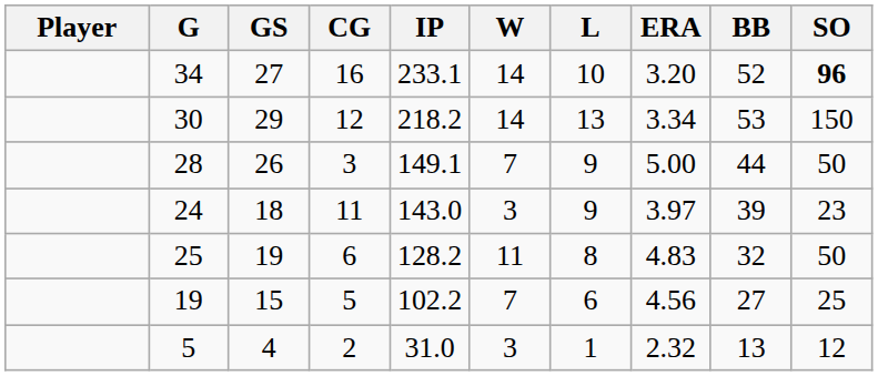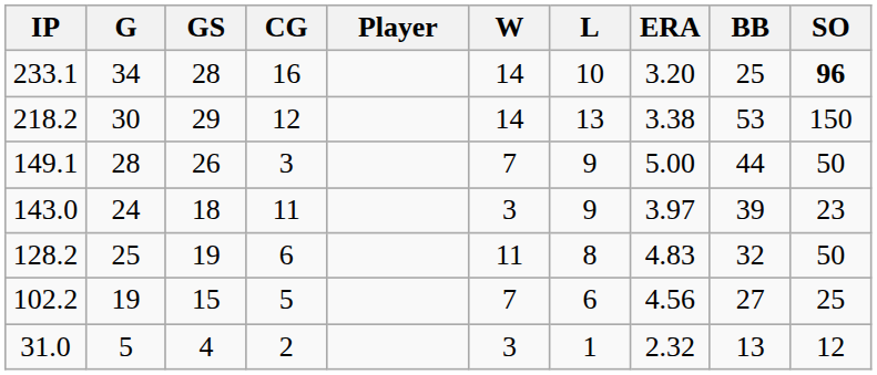 <table class="wikitable sortable">
 <tr>
-<th bgcolor="#DDDDFF" width="16%">Player</th>
+<th bgcolor="#DDDDFF" width="9%">IP</th>
 <th bgcolor="#DDDDFF" width="9%">G</th>
 <th bgcolor="#DDDDFF" width="9%">GS</th>
 <th bgcolor="#DDDDFF" width="9%">CG</th>
-<th bgcolor="#DDDDFF" width="9%">IP</th>
+<th bgcolor="#DDDDFF" width="16%">Player</th>
 <th bgcolor="#DDDDFF" width="9%">W</th>
 <th bgcolor="#DDDDFF" width="9%">L</th>
 <th bgcolor="#DDDDFF" width="9%">ERA</th>
 <th bgcolor="#DDDDFF" width="9%">BB</th>
 <th bgcolor="#DDDDFF" width="9%">SO</th>
 </tr>
 <tr align="center">
+<td>233.1</td>
+<td>34</td>
+<td>28</td>
+<td>16</td>
 <td></td>
-<td>34</td>
-<td>27</td>
-<td>16</td>
-<td>233.1</td>
 <td>14</td>
 <td>10</td>
 <td>3.20</td>
-<td>52</td>
+<td>25</td>
 <td><strong>96</strong></td>
 </tr>
 <tr align="center">
-<td></td>
+<td>218.2</td>
 <td>30</td>
 <td>29</td>
 <td>12</td>
-<td>218.2</td>
+<td></td>
 <td>14</td>
 <td>13</td>
-<td>3.34</td>
+<td>3.38</td>
 <td>53</td>
 <td>150</td>
 </tr>
 <tr align="center">
-<td></td>
+<td>149.1</td>
 <td>28</td>
 <td>26</td>
 <td>3</td>
-<td>149.1</td>
+<td></td>
 <td>7</td>
 <td>9</td>
 <td>5.00</td>
 <td>44</td>
 <td>50</td>
 </tr>
 <tr align="center">
-<td></td>
+<td>143.0</td>
 <td>24</td>
 <td>18</td>
 <td>11</td>
-<td>143.0</td>
+<td></td>
 <td>3</td>
 <td>9</td>
 <td>3.97</td>
 <td>39</td>
 <td>23</td>
 </tr>
 <tr align="center">
-<td></td>
+<td>128.2</td>
 <td>25</td>
 <td>19</td>
 <td>6</td>
-<td>128.2</td>
+<td></td>
 <td>11</td>
 <td>8</td>
 <td>4.83</td>
 <td>32</td>
 <td>50</td>
 </tr>
 <tr align="center">
-<td></td>
+<td>102.2</td>
 <td>19</td>
 <td>15</td>
 <td>5</td>
-<td>102.2</td>
+<td></td>
 <td>7</td>
 <td>6</td>
 <td>4.56</td>
 <td>27</td>
 <td>25</td>
 </tr>
 <tr align="center">
-<td></td>
+<td>31.0</td>
 <td>5</td>
 <td>4</td>
 <td>2</td>
-<td>31.0</td>
+<td></td>
 <td>3</td>
 <td>1</td>
 <td>2.32</td>
 <td>13</td>
 <td>12</td>
 </tr>
 </table>
